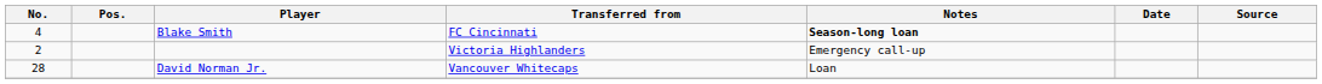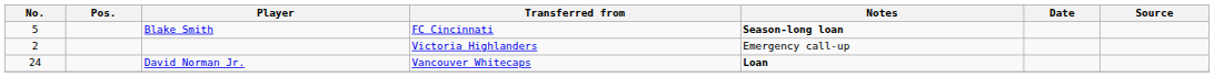 <table class="wikitable sortable" style="width:90%; text-align:center; font-size:95%; text-align:left;">
 <tr>
 <th>No.</th>
 <th>Pos.</th>
 <th>Player</th>
 <th>Transferred from</th>
 <th>Notes</th>
 <th>Date</th>
 <th>Source</th>
 </tr>
 <tr>
-<td align=center>4</td>
+<td align=center>5</td>
 <td align=center></td>
 <td align=Smith, Blake> <a href='#'>Blake Smith</a></td>
 <td> <a href='#'>FC Cincinnati</a></td>
 <td><strong>Season-long loan</strong></td>
 <td></td>
 <td></td>
 </tr>
 <tr>
 <td align=center>2</td>
 <td align=center></td>
 <td></td>
 <td> <a href='#'>Victoria Highlanders</a></td>
 <td>Emergency call-up</td>
 <td></td>
 <td></td>
 </tr>
 <tr>
-<td align=center>28</td>
+<td align=center>24</td>
 <td align=center></td>
 <td align=Norman Jr., David> <a href='#'>David Norman Jr.</a></td>
 <td> <a href='#'>Vancouver Whitecaps</a></td>
-<td>Loan</td>
+<td><strong>Loan</strong></td>
 <td></td>
 <td></td>
 </tr>
 <tr>
 </tr>
 </table>
